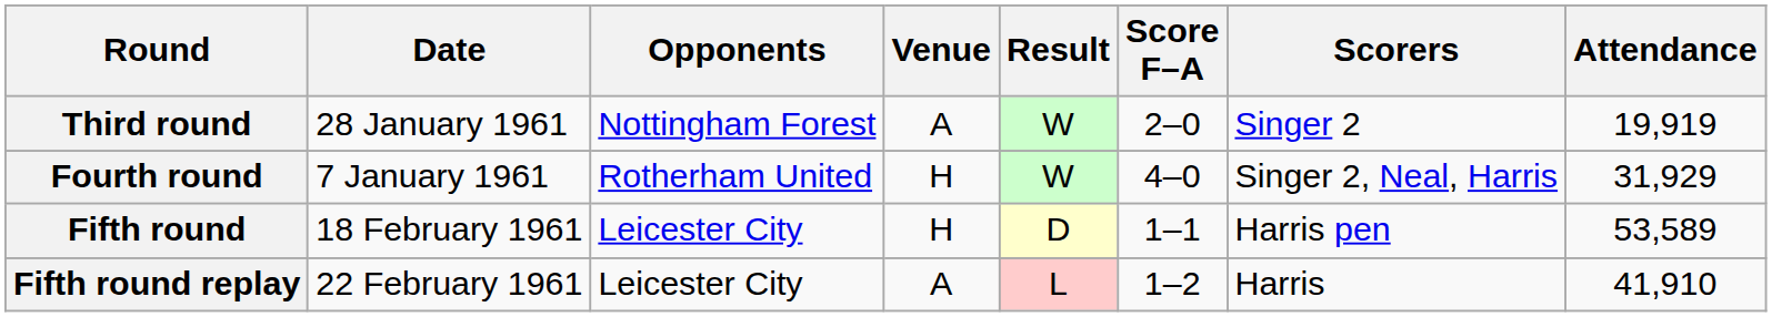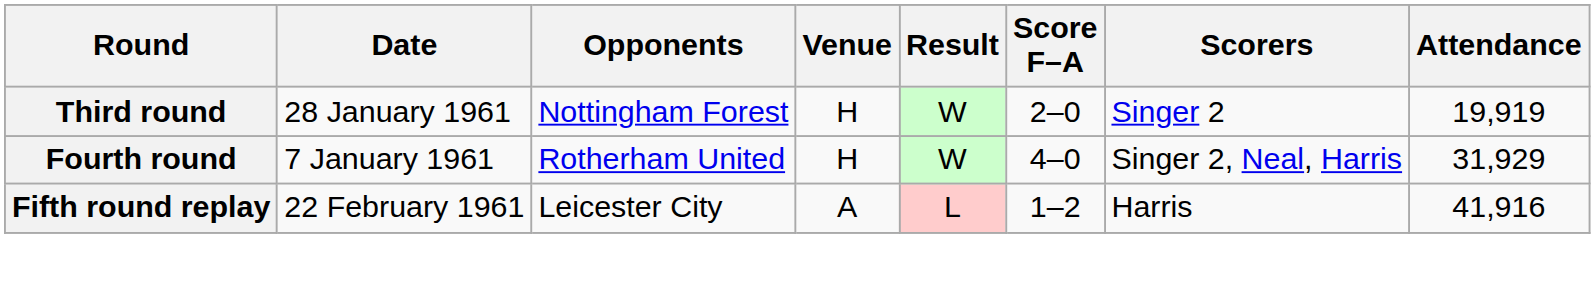 <table class="wikitable plainrowheaders" style="text-align:center">
 <tr>
 <th scope="col">Round</th>
 <th scope="col">Date</th>
 <th scope="col">Opponents</th>
 <th scope="col">Venue</th>
 <th scope="col">Result</th>
 <th scope="col">Score<br>F–A</th>
 <th scope="col">Scorers</th>
 <th scope="col">Attendance</th>
 </tr>
 <tr>
 <th scope="row">Third round</th>
 <td align="left">28 January 1961</td>
 <td align="left"><a href='#'>Nottingham Forest</a></td>
-<td>A</td>
+<td>H</td>
 <td style=background:#cfc>W</td>
 <td>2–0</td>
 <td align="left"><a href='#'>Singer</a> 2</td>
 <td>19,919</td>
 </tr>
 <tr>
 <th scope="row">Fourth round</th>
 <td align="left">7 January 1961</td>
 <td align="left"><a href='#'>Rotherham United</a></td>
 <td>H</td>
 <td style=background:#cfc>W</td>
 <td>4–0</td>
 <td align="left">Singer 2, <a href='#'>Neal</a>, <a href='#'>Harris</a></td>
 <td>31,929</td>
 </tr>
 <tr>
-<th scope="row">Fifth round</th>
-<td align="left">18 February 1961</td>
-<td align="left"><a href='#'>Leicester City</a></td>
-<td>H</td>
-<td style=background:#ffc>D</td>
-<td>1–1</td>
-<td align="left">Harris <a href='#'>pen</a></td>
-<td>53,589</td>
-</tr>
-<tr>
 <th scope="row">Fifth round replay</th>
 <td align="left">22 February 1961</td>
 <td align="left">Leicester City</td>
 <td>A</td>
 <td style=background:#fcc>L</td>
 <td>1–2</td>
 <td align="left">Harris</td>
-<td>41,910</td>
+<td>41,916</td>
 </tr>
 </table>
